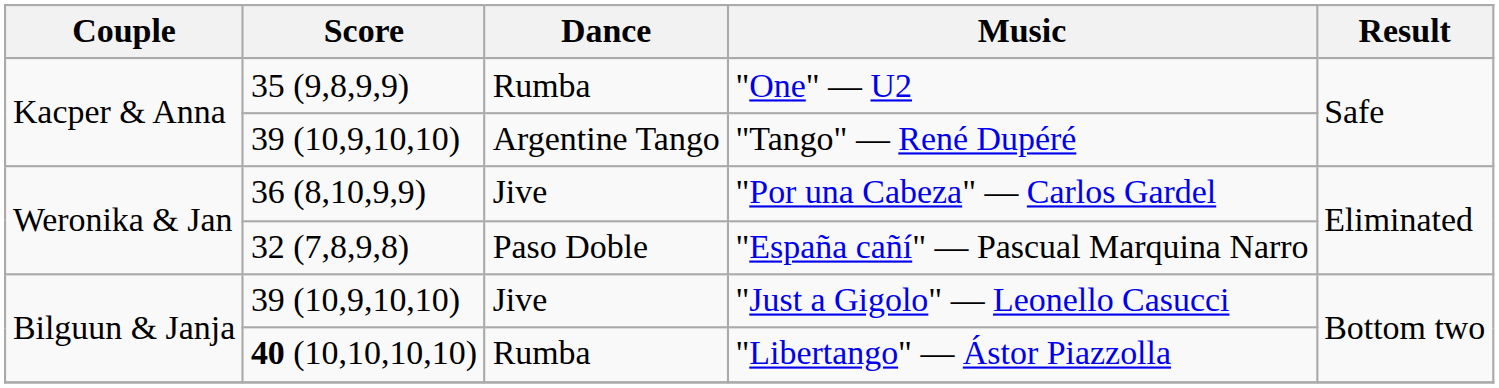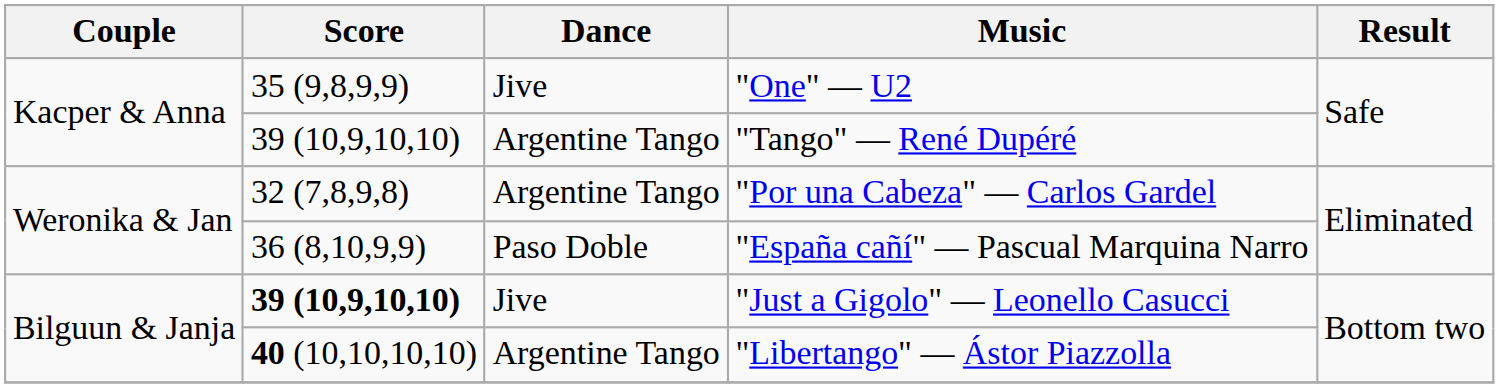 <table class="wikitable">
 <tr>
 <th>Couple</th>
 <th>Score</th>
 <th>Dance</th>
 <th>Music</th>
 <th>Result</th>
 </tr>
 <tr>
 <td rowspan="2">Kacper & Anna</td>
 <td>35 (9,8,9,9)</td>
-<td>Rumba</td>
+<td>Jive</td>
 <td>"<a href='#'>One</a>" — <a href='#'>U2</a></td>
 <td rowspan="2">Safe</td>
 </tr>
 <tr>
 <td>39 (10,9,10,10)</td>
 <td>Argentine Tango</td>
 <td>"Tango" — <a href='#'>René Dupéré</a></td>
 </tr>
 <tr>
 <td rowspan="2">Weronika & Jan</td>
-<td>36 (8,10,9,9)</td>
-<td>Jive</td>
+<td>32 (7,8,9,8)</td>
+<td>Argentine Tango</td>
 <td>"<a href='#'>Por una Cabeza</a>" — <a href='#'>Carlos Gardel</a></td>
 <td rowspan="2">Eliminated</td>
 </tr>
 <tr>
-<td>32 (7,8,9,8)</td>
+<td>36 (8,10,9,9)</td>
 <td>Paso Doble</td>
 <td>"<a href='#'>España cañí</a>" — Pascual Marquina Narro</td>
 </tr>
 <tr>
 <td rowspan="2">Bilguun & Janja</td>
-<td>39 (10,9,10,10)</td>
+<td><strong>39 (10,9,10,10)</strong></td>
 <td>Jive</td>
 <td>"<a href='#'>Just a Gigolo</a>" — <a href='#'>Leonello Casucci</a></td>
 <td rowspan="2">Bottom two</td>
 </tr>
 <tr>
 <td><strong>40</strong> (10,10,10,10)</td>
-<td>Rumba</td>
+<td>Argentine Tango</td>
 <td>"<a href='#'>Libertango</a>" — <a href='#'>Ástor Piazzolla</a></td>
 </tr>
 <tr>
 </tr>
 </table>
